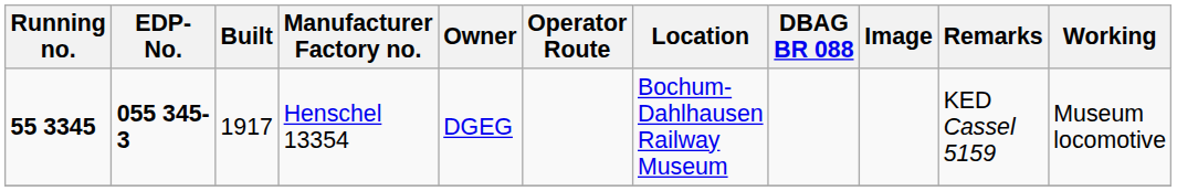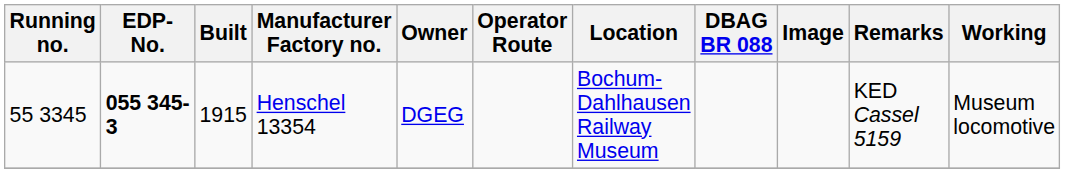 <table class="wikitable" style="width="100%"; border:solid 1px #AAAAAA; background:#e3e3e3;">
 <tr>
 <th width="5%">Running<br>no.</th>
 <th width="7%">EDP-<br>No.</th>
 <th width="4%">Built</th>
 <th width="12%">Manufacturer<br>Factory no.</th>
 <th width="12%">Owner</th>
 <th width="12%">Operator<br>Route</th>
 <th width="15%">Location</th>
 <th width="7%">DBAG<br><a href='#'>BR 088</a></th>
 <th width="13%">Image</th>
 <th width="20%">Remarks</th>
 <th width="8%">Working</th>
 </tr>
 <tr>
-<td><strong>55 3345</strong></td>
+<td>55 3345</td>
 <td><strong>055 345-3</strong></td>
-<td>1917</td>
+<td>1915</td>
 <td><a href='#'>Henschel</a><br>13354</td>
 <td><a href='#'>DGEG</a></td>
 <td></td>
 <td><a href='#'>Bochum-Dahlhausen Railway Museum</a></td>
 <td></td>
 <td></td>
 <td>KED <em>Cassel 5159</em></td>
 <td>Museum locomotive</td>
 </tr>
 <tr>
 </tr>
 </table>
